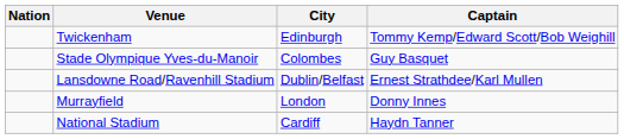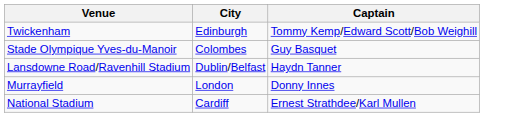 <table class="wikitable">
 <tr>
-<th><strong>Nation</strong></th>
 <th><strong>Venue</strong></th>
 <th><strong>City</strong></th>
 <th><strong>Captain</strong></th>
 </tr>
 <tr>
-<td></td>
 <td><a href='#'>Twickenham</a></td>
 <td><a href='#'>Edinburgh</a></td>
 <td><a href='#'>Tommy Kemp</a>/<a href='#'>Edward Scott</a>/<a href='#'>Bob Weighill</a></td>
 </tr>
 <tr>
-<td></td>
 <td><a href='#'>Stade Olympique Yves-du-Manoir</a></td>
 <td><a href='#'>Colombes</a></td>
 <td><a href='#'>Guy Basquet</a></td>
 </tr>
 <tr>
-<td></td>
 <td><a href='#'>Lansdowne Road</a>/<a href='#'>Ravenhill Stadium</a></td>
 <td><a href='#'>Dublin</a>/<a href='#'>Belfast</a></td>
-<td><a href='#'>Ernest Strathdee</a>/<a href='#'>Karl Mullen</a></td>
+<td><a href='#'>Haydn Tanner</a></td>
 </tr>
 <tr>
-<td></td>
 <td><a href='#'>Murrayfield</a></td>
 <td><a href='#'>London</a></td>
 <td><a href='#'>Donny Innes</a></td>
 </tr>
 <tr>
-<td></td>
 <td><a href='#'>National Stadium</a></td>
 <td><a href='#'>Cardiff</a></td>
-<td><a href='#'>Haydn Tanner</a></td>
+<td><a href='#'>Ernest Strathdee</a>/<a href='#'>Karl Mullen</a></td>
 </tr>
 </table>
